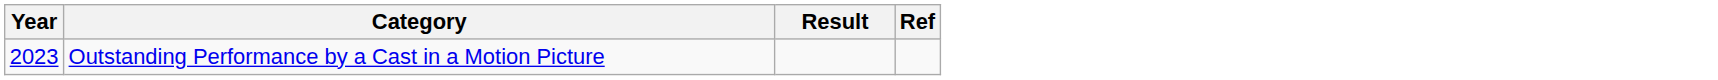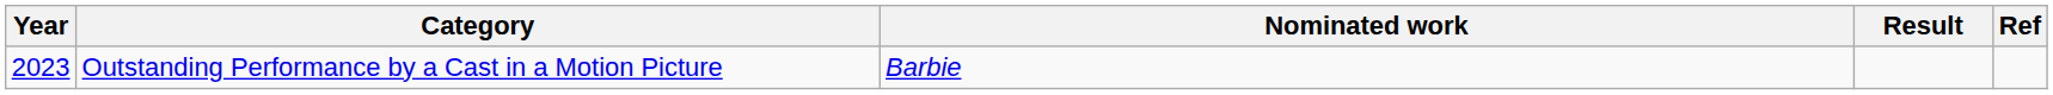 <table class=wikitable>
 <tr>
 <th scope="col" style="width:1em;">Year</th>
 <th scope="col" style="width:32em;">Category</th>
+<th scope="col" style="width:39em;">Nominated work</th>
 <th scope="col" style="width:5em;">Result</th>
 <th>Ref</th>
 </tr>
 <tr>
 <td align="center"><a href='#'>2023</a></td>
 <td><a href='#'>Outstanding Performance by a Cast in a Motion Picture</a></td>
+<td><em><a href='#'>Barbie</a></em></td>
 <td></td>
 <td align="center"></td>
 </tr>
 </table>
